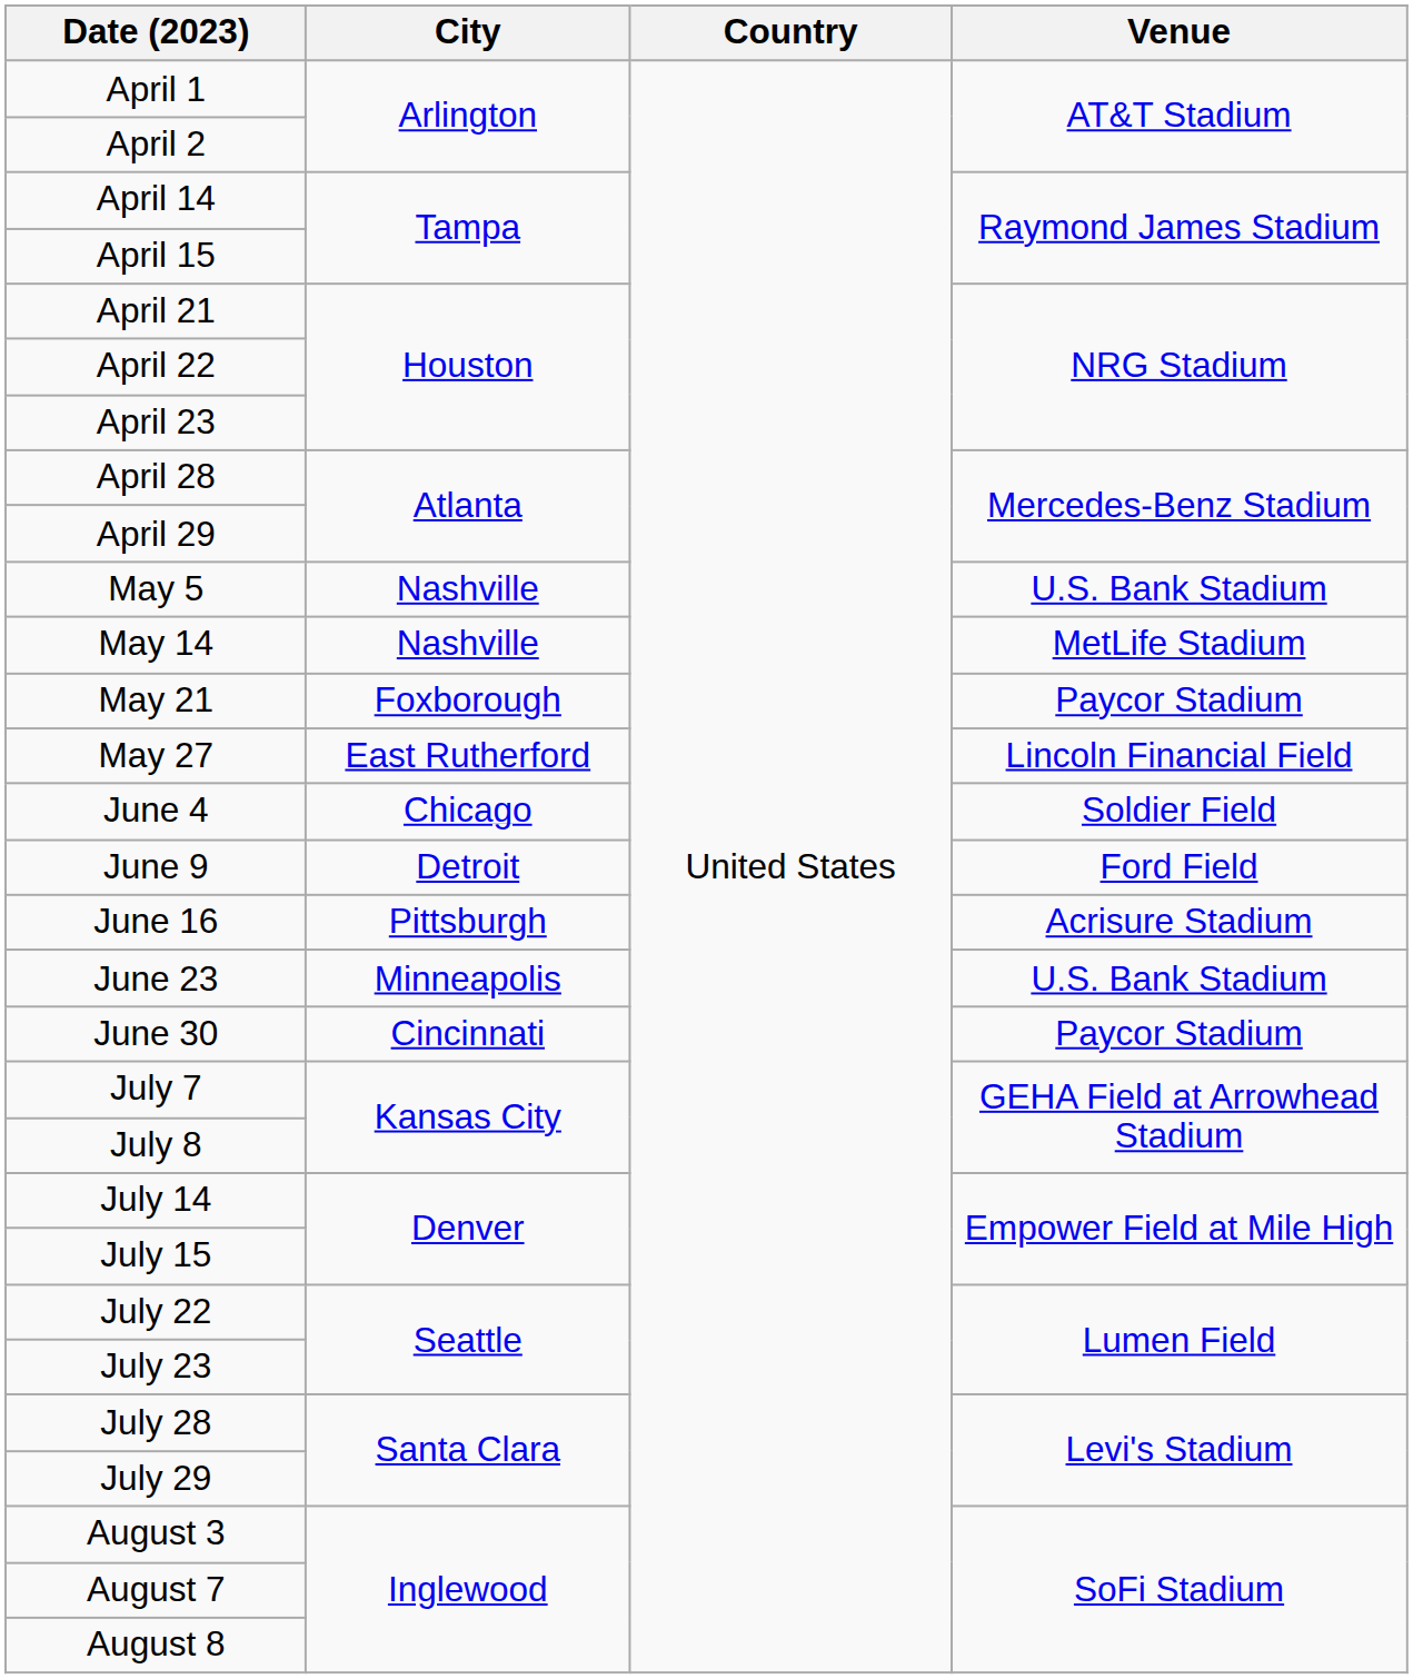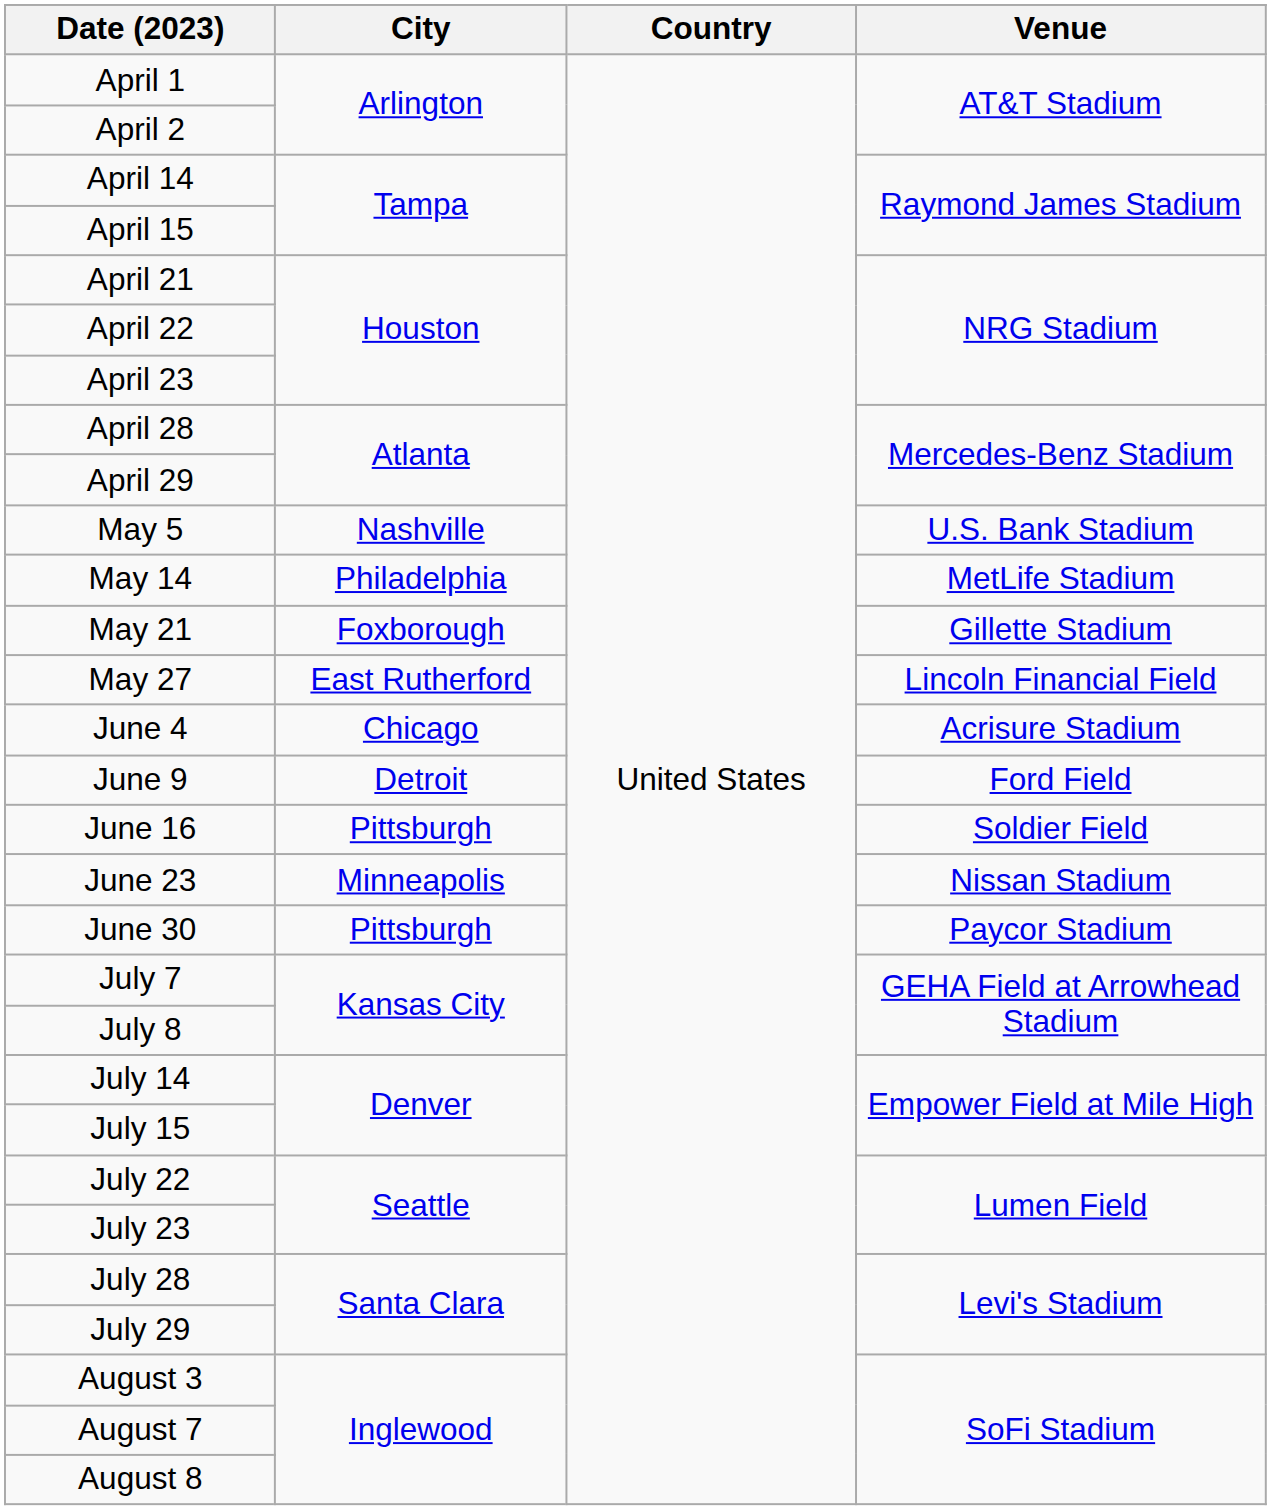 <table class="wikitable" style="text-align:center;">
 <tr>
 <th width="130">Date (2023)</th>
 <th width="140">City</th>
 <th width="140">Country</th>
 <th width="200">Venue</th>
 </tr>
 <tr>
 <td>April 1</td>
 <td rowspan="2"><a href='#'>Arlington</a></td>
 <td rowspan="29">United States</td>
 <td rowspan="2"><a href='#'>AT&T Stadium</a></td>
 </tr>
 <tr>
 <td>April 2</td>
 </tr>
 <tr>
 <td>April 14</td>
 <td rowspan="2"><a href='#'>Tampa</a></td>
 <td rowspan="2"><a href='#'>Raymond James Stadium</a></td>
 </tr>
 <tr>
 <td>April 15</td>
 </tr>
 <tr>
 <td>April 21</td>
 <td rowspan="3"><a href='#'>Houston</a></td>
 <td rowspan="3"><a href='#'>NRG Stadium</a></td>
 </tr>
 <tr>
 <td>April 22</td>
 </tr>
 <tr>
 <td>April 23</td>
 </tr>
 <tr>
 <td>April 28</td>
 <td rowspan="2"><a href='#'>Atlanta</a></td>
 <td rowspan="2"><a href='#'>Mercedes-Benz Stadium</a></td>
 </tr>
 <tr>
 <td>April 29</td>
 </tr>
 <tr>
 <td>May 5</td>
 <td><a href='#'>Nashville</a></td>
 <td><a href='#'>U.S. Bank Stadium</a></td>
 </tr>
 <tr>
 <td>May 14</td>
-<td><a href='#'>Nashville</a></td>
+<td><a href='#'>Philadelphia</a></td>
 <td><a href='#'>MetLife Stadium</a></td>
 </tr>
 <tr>
 <td>May 21</td>
 <td><a href='#'>Foxborough</a></td>
-<td><a href='#'>Paycor Stadium</a></td>
+<td><a href='#'>Gillette Stadium</a></td>
 </tr>
 <tr>
 <td>May 27</td>
 <td><a href='#'>East Rutherford</a></td>
 <td><a href='#'>Lincoln Financial Field</a></td>
 </tr>
 <tr>
 <td>June 4</td>
 <td><a href='#'>Chicago</a></td>
-<td><a href='#'>Soldier Field</a></td>
+<td><a href='#'>Acrisure Stadium</a></td>
 </tr>
 <tr>
 <td>June 9</td>
 <td><a href='#'>Detroit</a></td>
 <td><a href='#'>Ford Field</a></td>
 </tr>
 <tr>
 <td>June 16</td>
 <td><a href='#'>Pittsburgh</a></td>
-<td><a href='#'>Acrisure Stadium</a></td>
+<td><a href='#'>Soldier Field</a></td>
 </tr>
 <tr>
 <td>June 23</td>
 <td><a href='#'>Minneapolis</a></td>
-<td><a href='#'>U.S. Bank Stadium</a></td>
+<td><a href='#'>Nissan Stadium</a></td>
 </tr>
 <tr>
 <td>June 30</td>
-<td><a href='#'>Cincinnati</a></td>
+<td><a href='#'>Pittsburgh</a></td>
 <td><a href='#'>Paycor Stadium</a></td>
 </tr>
 <tr>
 <td>July 7</td>
 <td rowspan="2"><a href='#'>Kansas City</a></td>
 <td rowspan="2"><a href='#'>GEHA Field at Arrowhead Stadium</a></td>
 </tr>
 <tr>
 <td>July 8</td>
 </tr>
 <tr>
 <td>July 14</td>
 <td rowspan="2"><a href='#'>Denver</a></td>
 <td rowspan="2"><a href='#'>Empower Field at Mile High</a></td>
 </tr>
 <tr>
 <td>July 15</td>
 </tr>
 <tr>
 <td>July 22</td>
 <td rowspan="2"><a href='#'>Seattle</a></td>
 <td rowspan="2"><a href='#'>Lumen Field</a></td>
 </tr>
 <tr>
 <td>July 23</td>
 </tr>
 <tr>
 <td>July 28</td>
 <td rowspan="2"><a href='#'>Santa Clara</a></td>
 <td rowspan="2"><a href='#'>Levi's Stadium</a></td>
 </tr>
 <tr>
 <td>July 29</td>
 </tr>
 <tr>
 <td>August 3</td>
 <td rowspan="3"><a href='#'>Inglewood</a></td>
 <td rowspan="3"><a href='#'>SoFi Stadium</a></td>
 </tr>
 <tr>
 <td>August 7</td>
 </tr>
 <tr>
 <td>August 8</td>
 </tr>
 </table>
